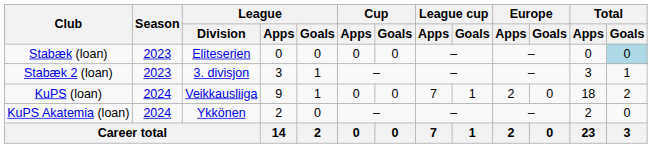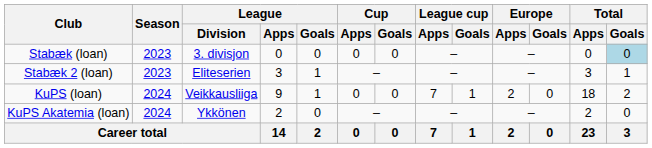 <table class="wikitable" style="text-align:center">
 <tr>
 <th rowspan="2">Club</th>
 <th rowspan="2">Season</th>
 <th colspan="3">League</th>
 <th colspan="2">Cup</th>
 <th colspan="2">League cup</th>
 <th colspan="2">Europe</th>
 <th colspan="2">Total</th>
 </tr>
 <tr>
 <th>Division</th>
 <th>Apps</th>
 <th>Goals</th>
 <th>Apps</th>
 <th>Goals</th>
 <th>Apps</th>
 <th>Goals</th>
 <th>Apps</th>
 <th>Goals</th>
 <th>Apps</th>
 <th>Goals</th>
 </tr>
 <tr>
 <td><a href='#'>Stabæk</a> (loan)</td>
 <td><a href='#'>2023</a></td>
-<td><a href='#'>Eliteserien</a></td>
+<td><a href='#'>3. divisjon</a></td>
 <td>0</td>
 <td>0</td>
 <td>0</td>
 <td>0</td>
 <td colspan=2>–</td>
 <td colspan=2>–</td>
 <td>0</td>
 <td style="background: lightblue;">0</td>
 </tr>
 <tr>
 <td><a href='#'>Stabæk 2</a> (loan)</td>
 <td><a href='#'>2023</a></td>
-<td><a href='#'>3. divisjon</a></td>
+<td><a href='#'>Eliteserien</a></td>
 <td>3</td>
 <td>1</td>
 <td colspan=2>–</td>
 <td colspan=2>–</td>
 <td colspan=2>–</td>
 <td>3</td>
 <td>1</td>
 </tr>
 <tr>
 <td><a href='#'>KuPS</a> (loan)</td>
 <td><a href='#'>2024</a></td>
 <td><a href='#'>Veikkausliiga</a></td>
 <td>9</td>
 <td>1</td>
 <td>0</td>
 <td>0</td>
 <td>7</td>
 <td>1</td>
 <td>2</td>
 <td>0</td>
 <td>18</td>
 <td>2</td>
 </tr>
 <tr>
 <td><a href='#'>KuPS Akatemia</a> (loan)</td>
 <td><a href='#'>2024</a></td>
 <td><a href='#'>Ykkönen</a></td>
 <td>2</td>
 <td>0</td>
 <td colspan=2>–</td>
 <td colspan=2>–</td>
 <td colspan=2>–</td>
 <td>2</td>
 <td>0</td>
 </tr>
 <tr>
 <th colspan="3">Career total</th>
 <th>14</th>
 <th>2</th>
 <th>0</th>
 <th>0</th>
 <th>7</th>
 <th>1</th>
 <th>2</th>
 <th>0</th>
 <th>23</th>
 <th>3</th>
 </tr>
 </table>
